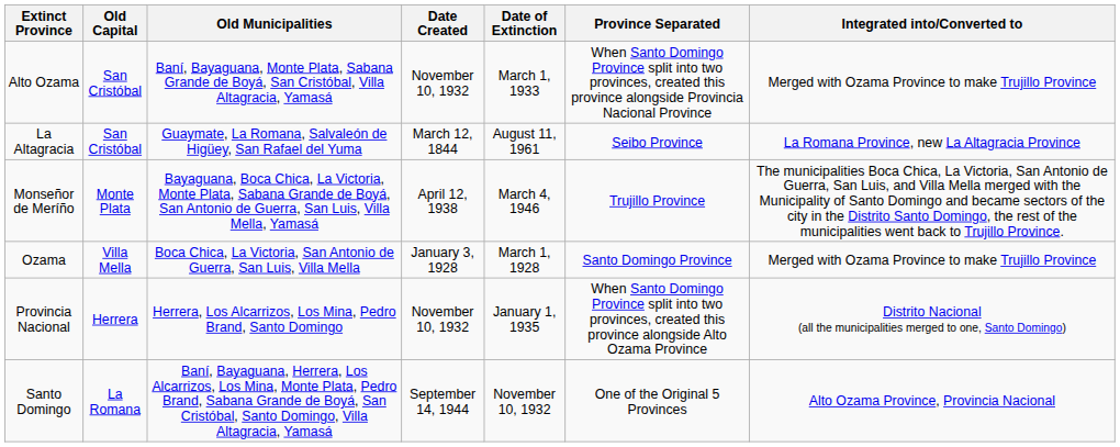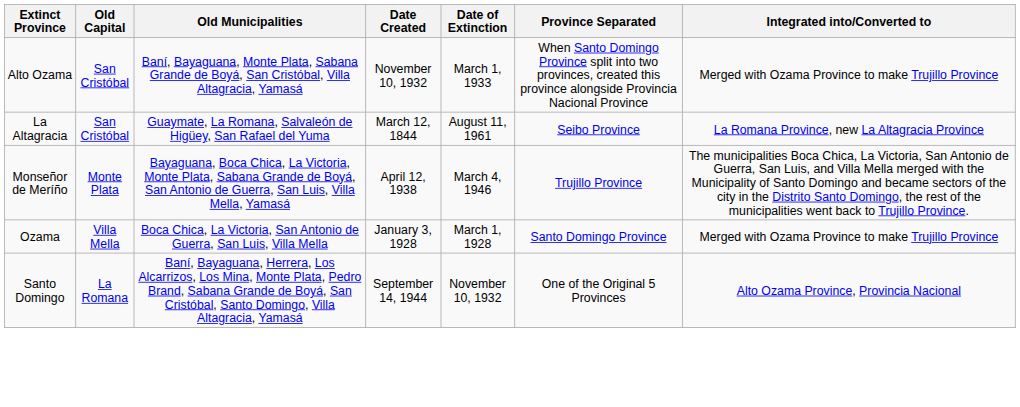 <table class="wikitable" style="font-size: 95%;">
 <tr>
 <th scope="col">Extinct Province</th>
 <th scope="col">Old Capital</th>
 <th scope="col">Old Municipalities</th>
 <th scope="col">Date Created</th>
 <th scope="col">Date of Extinction</th>
 <th scope="col">Province Separated</th>
 <th scope="col">Integrated into/Converted to</th>
 </tr>
 <tr>
 <td align="center">Alto Ozama</td>
 <td align="center"><a href='#'>San Cristóbal</a></td>
 <td align="center"><a href='#'>Baní</a>, <a href='#'>Bayaguana</a>, <a href='#'>Monte Plata</a>, <a href='#'>Sabana Grande de Boyá</a>, <a href='#'>San Cristóbal</a>, <a href='#'>Villa Altagracia</a>, <a href='#'>Yamasá</a></td>
 <td align="center">November 10, 1932</td>
 <td align="center">March 1, 1933</td>
 <td align="center">When <a href='#'>Santo Domingo Province</a> split into two provinces, created this province alongside Provincia Nacional Province</td>
 <td align="center">Merged with Ozama Province to make <a href='#'>Trujillo Province</a></td>
 </tr>
 <tr>
 <td align="center">La Altagracia</td>
 <td align="center"><a href='#'>San Cristóbal</a></td>
 <td align="center"><a href='#'>Guaymate</a>, <a href='#'>La Romana</a>, <a href='#'>Salvaleón de Higüey</a>, <a href='#'>San Rafael del Yuma</a></td>
 <td align="center">March 12, 1844</td>
 <td align="center">August 11, 1961</td>
 <td align="center"><a href='#'>Seibo Province</a></td>
 <td align="center"><a href='#'>La Romana Province</a>, new <a href='#'>La Altagracia Province</a></td>
 </tr>
 <tr>
 <td align="center">Monseñor de Meríño</td>
 <td align="center"><a href='#'>Monte Plata</a></td>
 <td align="center"><a href='#'>Bayaguana</a>, <a href='#'>Boca Chica</a>, <a href='#'>La Victoria</a>, <a href='#'>Monte Plata</a>, <a href='#'>Sabana Grande de Boyá</a>,<br><a href='#'>San Antonio de Guerra</a>, <a href='#'>San Luis</a>, <a href='#'>Villa Mella</a>, <a href='#'>Yamasá</a></td>
 <td align="center">April 12, 1938</td>
 <td align="center">March 4, 1946</td>
 <td align="center"><a href='#'>Trujillo Province</a></td>
 <td align="center">The municipalities Boca Chica, La Victoria, San Antonio de Guerra, San Luis, and Villa Mella merged with the Municipality of Santo Domingo and became sectors of the city in the <a href='#'>Distrito Santo Domingo</a>, the rest of the municipalities went back to <a href='#'>Trujillo Province</a>.</td>
 </tr>
 <tr>
 <td align="center">Ozama</td>
 <td align="center"><a href='#'>Villa Mella</a></td>
 <td align="center"><a href='#'>Boca Chica</a>, <a href='#'>La Victoria</a>, <a href='#'>San Antonio de Guerra</a>, <a href='#'>San Luis</a>, <a href='#'>Villa Mella</a></td>
 <td align="center">January 3, 1928</td>
 <td align="center">March 1, 1928</td>
 <td align="center"><a href='#'>Santo Domingo Province</a></td>
 <td align="center">Merged with Ozama Province to make <a href='#'>Trujillo Province</a></td>
 </tr>
 <tr>
-<td align="center">Provincia Nacional</td>
-<td align="center"><a href='#'>Herrera</a></td>
-<td align="center"><a href='#'>Herrera</a>, <a href='#'>Los Alcarrizos</a>, <a href='#'>Los Mina</a>, <a href='#'>Pedro Brand</a>, <a href='#'>Santo Domingo</a></td>
-<td align="center">November 10, 1932</td>
-<td align="center">January 1, 1935</td>
-<td align="center">When <a href='#'>Santo Domingo Province</a> split into two provinces, created this province alongside Alto Ozama Province</td>
-<td align="center"><a href='#'>Distrito Nacional</a><br><small>(all the municipalities merged to one, <a href='#'>Santo Domingo</a>)</small></td>
-</tr>
-<tr>
 <td align="center">Santo Domingo</td>
 <td align="center"><a href='#'>La Romana</a></td>
 <td align="center"><a href='#'>Baní</a>, <a href='#'>Bayaguana</a>, <a href='#'>Herrera</a>, <a href='#'>Los Alcarrizos</a>, <a href='#'>Los Mina</a>, <a href='#'>Monte Plata</a>, <a href='#'>Pedro Brand</a>, <a href='#'>Sabana Grande de Boyá</a>, <a href='#'>San Cristóbal</a>, <a href='#'>Santo Domingo</a>, <a href='#'>Villa Altagracia</a>, <a href='#'>Yamasá</a></td>
 <td align="center">September 14, 1944</td>
 <td align="center">November 10, 1932</td>
 <td align="center">One of the Original 5 Provinces</td>
 <td align="center"><a href='#'>Alto Ozama Province</a>, <a href='#'>Provincia Nacional</a></td>
 </tr>
 </table>
